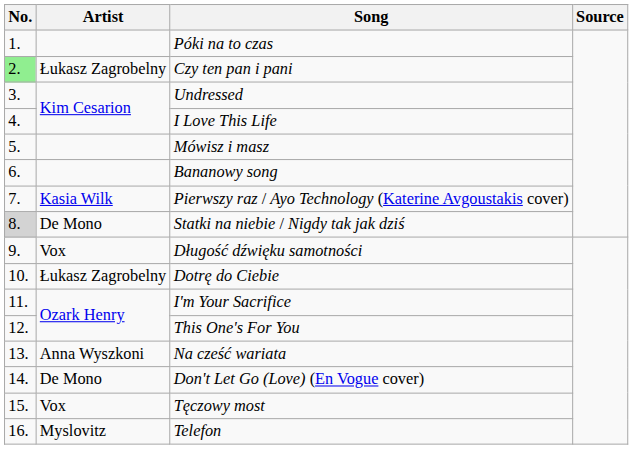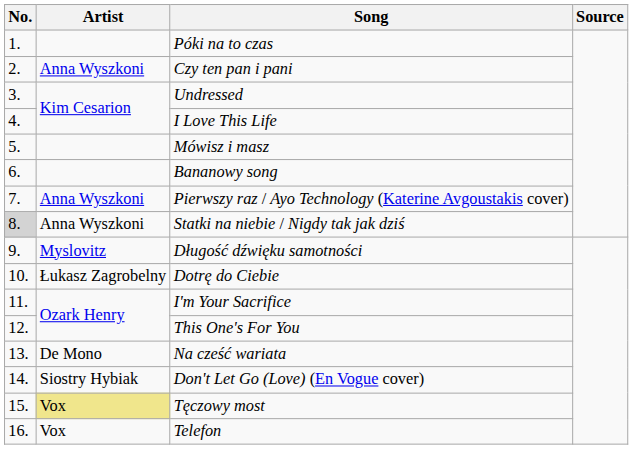 <table class="wikitable">
 <tr>
 <th>No.</th>
 <th>Artist</th>
 <th>Song</th>
 <th>Source</th>
 </tr>
 <tr>
 <td>1.</td>
 <td></td>
 <td><em>Póki na to czas</em></td>
 <td rowspan="8"></td>
 </tr>
 <tr>
-<td style="background: lightgreen;">2.</td>
-<td>Łukasz Zagrobelny</td>
+<td>2.</td>
+<td><a href='#'>Anna Wyszkoni</a></td>
 <td><em>Czy ten pan i pani</em></td>
 </tr>
 <tr>
 <td>3.</td>
 <td rowspan="2"><a href='#'>Kim Cesarion</a></td>
 <td><em>Undressed</em></td>
 </tr>
 <tr>
 <td>4.</td>
 <td><em>I Love This Life</em></td>
 </tr>
 <tr>
 <td>5.</td>
 <td></td>
 <td><em>Mówisz i masz</em></td>
 </tr>
 <tr>
 <td>6.</td>
 <td></td>
 <td><em>Bananowy song</em></td>
 </tr>
 <tr>
 <td>7.</td>
-<td><a href='#'>Kasia Wilk</a></td>
+<td><a href='#'>Anna Wyszkoni</a></td>
 <td><em>Pierwszy raz</em> / <em>Ayo Technology</em> (<a href='#'>Katerine Avgoustakis</a> cover)</td>
 </tr>
 <tr>
 <td style="background: lightgrey;">8.</td>
-<td>De Mono</td>
+<td>Anna Wyszkoni</td>
 <td><em>Statki na niebie</em> / <em>Nigdy tak jak dziś</em></td>
 </tr>
 <tr>
 <td>9.</td>
-<td>Vox</td>
+<td><a href='#'>Myslovitz</a></td>
 <td><em>Długość dźwięku samotności</em></td>
 <td rowspan="8"></td>
 </tr>
 <tr>
 <td>10.</td>
 <td>Łukasz Zagrobelny</td>
 <td><em>Dotrę do Ciebie</em></td>
 </tr>
 <tr>
 <td>11.</td>
 <td rowspan="2"><a href='#'>Ozark Henry</a></td>
 <td><em>I'm Your Sacrifice</em></td>
 </tr>
 <tr>
 <td>12.</td>
 <td><em>This One's For You</em></td>
 </tr>
 <tr>
 <td>13.</td>
-<td>Anna Wyszkoni</td>
+<td>De Mono</td>
 <td><em>Na cześć wariata</em></td>
 </tr>
 <tr>
 <td>14.</td>
-<td>De Mono</td>
+<td>Siostry Hybiak</td>
 <td><em>Don't Let Go (Love)</em> (<a href='#'>En Vogue</a> cover)</td>
 </tr>
 <tr>
 <td>15.</td>
-<td>Vox</td>
+<td style="background: khaki;">Vox</td>
 <td><em>Tęczowy most</em></td>
 </tr>
 <tr>
 <td>16.</td>
-<td>Myslovitz</td>
+<td>Vox</td>
 <td><em>Telefon</em></td>
 </tr>
 </table>
